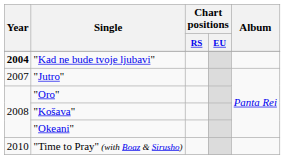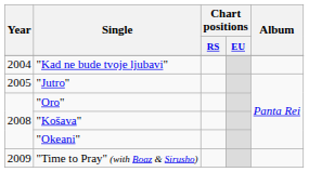 <table class="wikitable">
 <tr>
 <th rowspan="2">Year</th>
 <th rowspan="2">Single</th>
 <th colspan="2">Chart positions</th>
 <th rowspan="2">Album</th>
 </tr>
 <tr>
 <th width="20"><small><a href='#'>RS</a></small></th>
 <th width="20"><small><a href='#'>EU</a></small></th>
 </tr>
 <tr>
 </tr>
 <tr>
-<td rowspan="1"><strong>2004</strong></td>
+<td rowspan="1">2004</td>
 <td>"<a href='#'>Kad ne bude tvoje ljubavi</a>"</td>
 <td align="center"></td>
 <td align="center" bgcolor="#DCDCDC"></td>
 <td align="left"><em></em></td>
 </tr>
 <tr>
-<td rowspan="1">2007</td>
+<td rowspan="1">2005</td>
 <td>"<a href='#'>Jutro</a>"</td>
 <td align="center"></td>
 <td align="center" bgcolor="#DCDCDC"></td>
 <td align="left" rowspan="4"><em><a href='#'>Panta Rei</a></em></td>
 </tr>
 <tr>
 <td rowspan="3">2008</td>
 <td>"<a href='#'>Oro</a>"</td>
 <td align="center"></td>
 <td align="center" bgcolor="#DCDCDC"></td>
 </tr>
 <tr>
 <td>"<a href='#'>Košava</a>"</td>
 <td align="center"></td>
 <td align="center" bgcolor="#DCDCDC"></td>
 </tr>
 <tr>
 <td>"<a href='#'>Okeani</a>"</td>
 <td align="center"></td>
 <td align="center" bgcolor="#DCDCDC"></td>
 </tr>
 <tr>
-<td rowspan="1">2010</td>
+<td rowspan="1">2009</td>
 <td>"Time to Pray"<small> <em>(with <a href='#'>Boaz</a> & <a href='#'>Sirusho</a>)</em></small></td>
 <td align="center"></td>
 <td align="center" bgcolor="#DCDCDC"></td>
 <td align="left"><em></em></td>
 </tr>
 </table>
